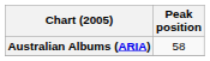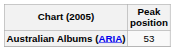 <table class="wikitable sortable plainrowheaders" style="text-align:center">
 <tr>
 <th scope="col">Chart (2005)</th>
 <th scope="col">Peak<br>position</th>
 </tr>
 <tr>
 <th scope="row">Australian Albums (<a href='#'>ARIA</a>)</th>
-<td>58</td>
+<td>53</td>
 </tr>
 <tr>
 </tr>
 <tr>
 </tr>
 </table>
